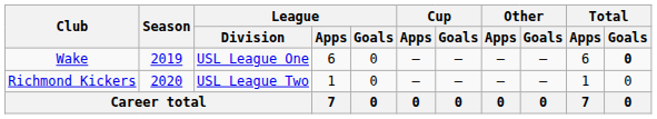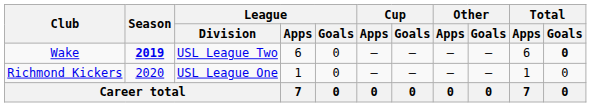 <table class=wikitable style=text-align:center>
 <tr>
 <th rowspan=2>Club</th>
 <th rowspan=2>Season</th>
 <th colspan=3>League</th>
 <th colspan=2>Cup</th>
 <th colspan=2>Other</th>
 <th colspan=2>Total</th>
 </tr>
 <tr>
 <th>Division</th>
 <th>Apps</th>
 <th>Goals</th>
 <th>Apps</th>
 <th>Goals</th>
 <th>Apps</th>
 <th>Goals</th>
 <th>Apps</th>
 <th>Goals</th>
 </tr>
 <tr>
 <td rowspan=1><a href='#'>Wake</a></td>
-<td><a href='#'>2019</a></td>
-<td><a href='#'>USL League One</a></td>
+<td><strong><a href='#'>2019</a></strong></td>
+<td><a href='#'>USL League Two</a></td>
 <td>6</td>
 <td>0</td>
 <td>—</td>
 <td>—</td>
 <td>—</td>
 <td>—</td>
 <td>6</td>
 <td><strong>0</strong></td>
 </tr>
 <tr>
 <td rowspan=1><a href='#'>Richmond Kickers</a></td>
 <td><a href='#'>2020</a></td>
-<td><a href='#'>USL League Two</a></td>
+<td><a href='#'>USL League One</a></td>
 <td>1</td>
 <td>0</td>
 <td>—</td>
 <td>—</td>
 <td>—</td>
 <td>—</td>
 <td>1</td>
 <td>0</td>
 </tr>
 <tr>
 <th colspan=3>Career total</th>
 <th>7</th>
 <th>0</th>
 <th>0</th>
 <th>0</th>
 <th>0</th>
 <th>0</th>
 <th>7</th>
 <th>0</th>
 </tr>
 </table>
